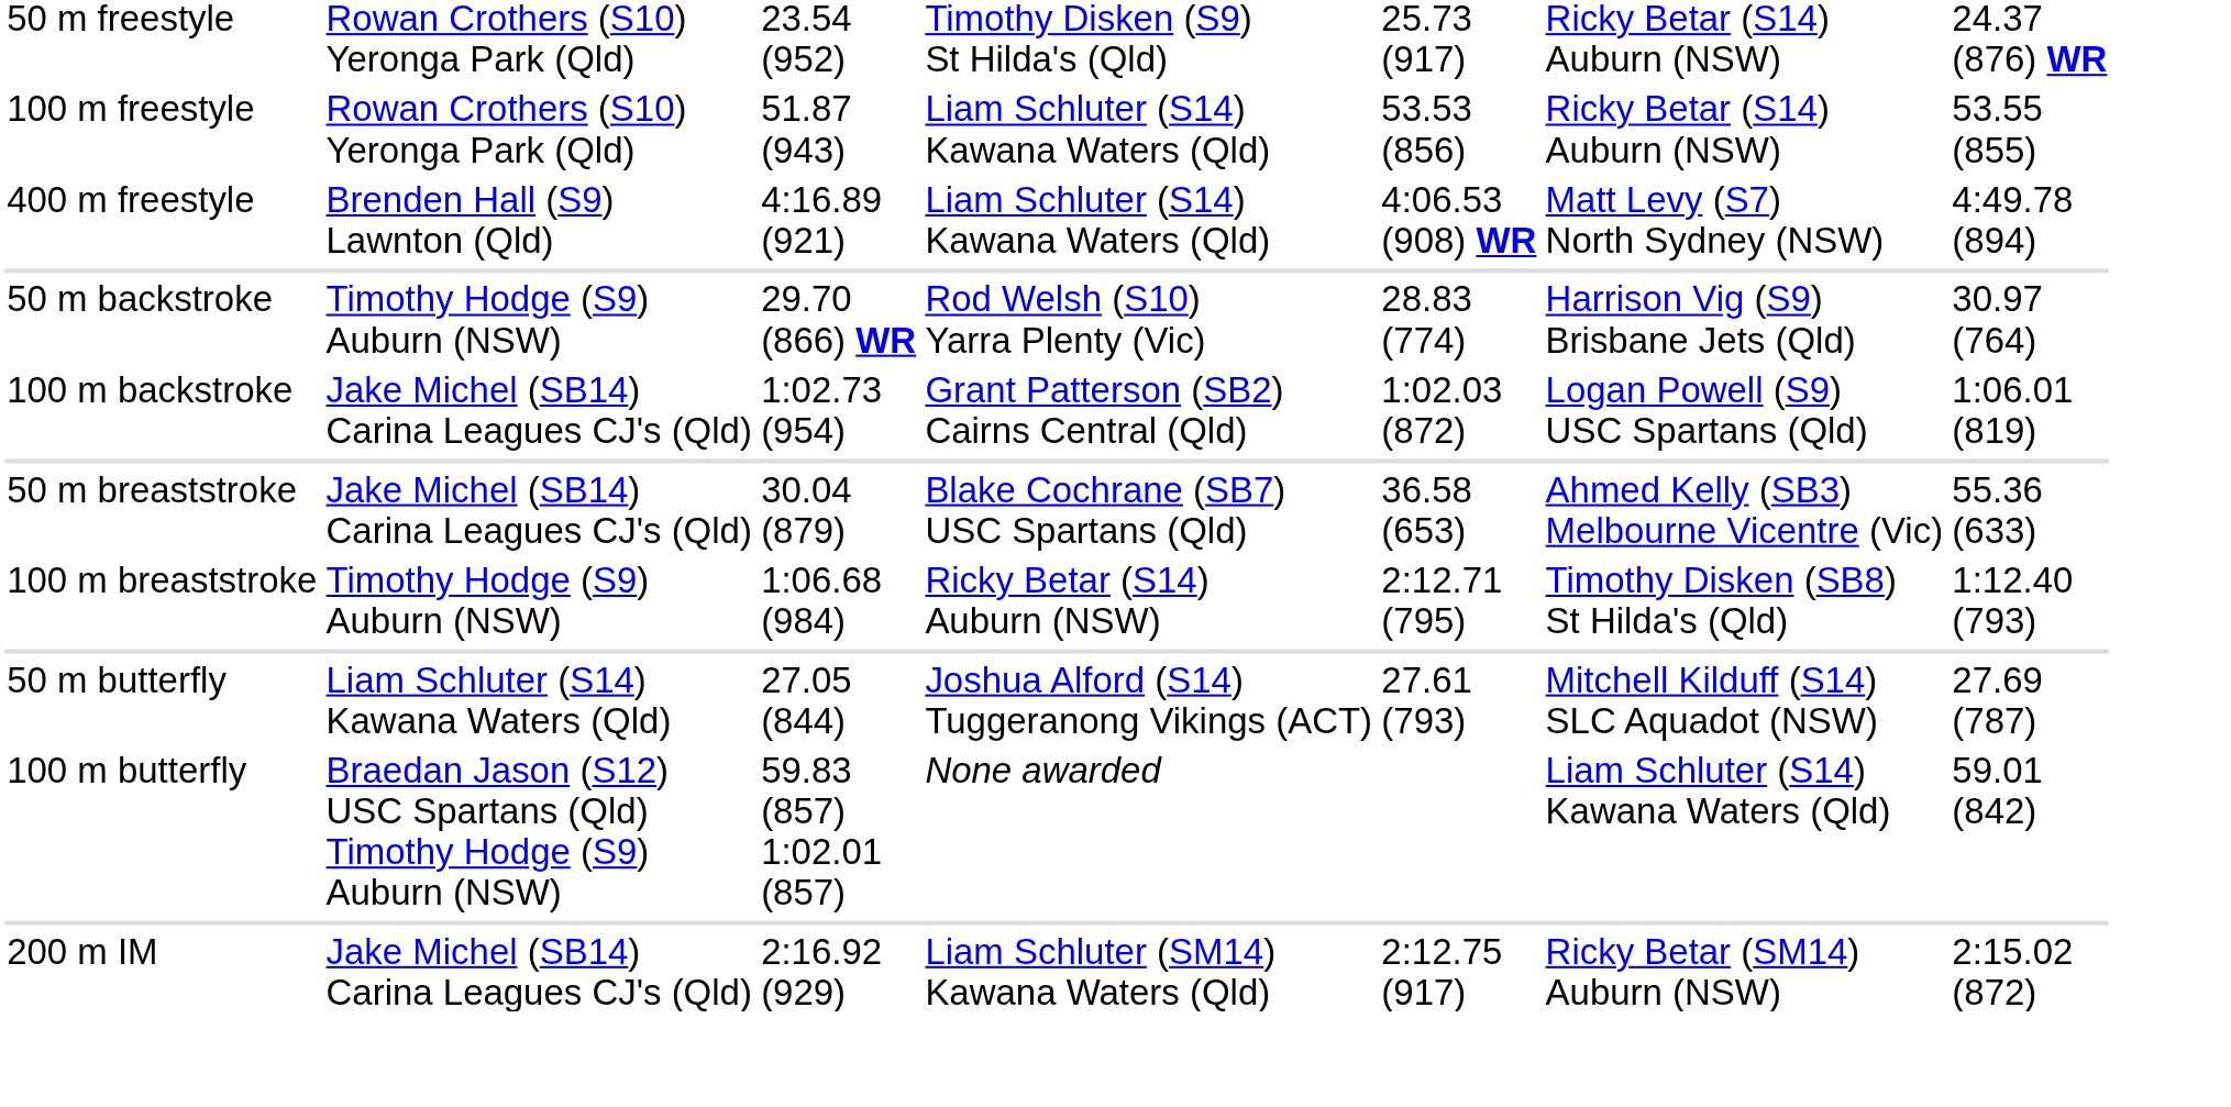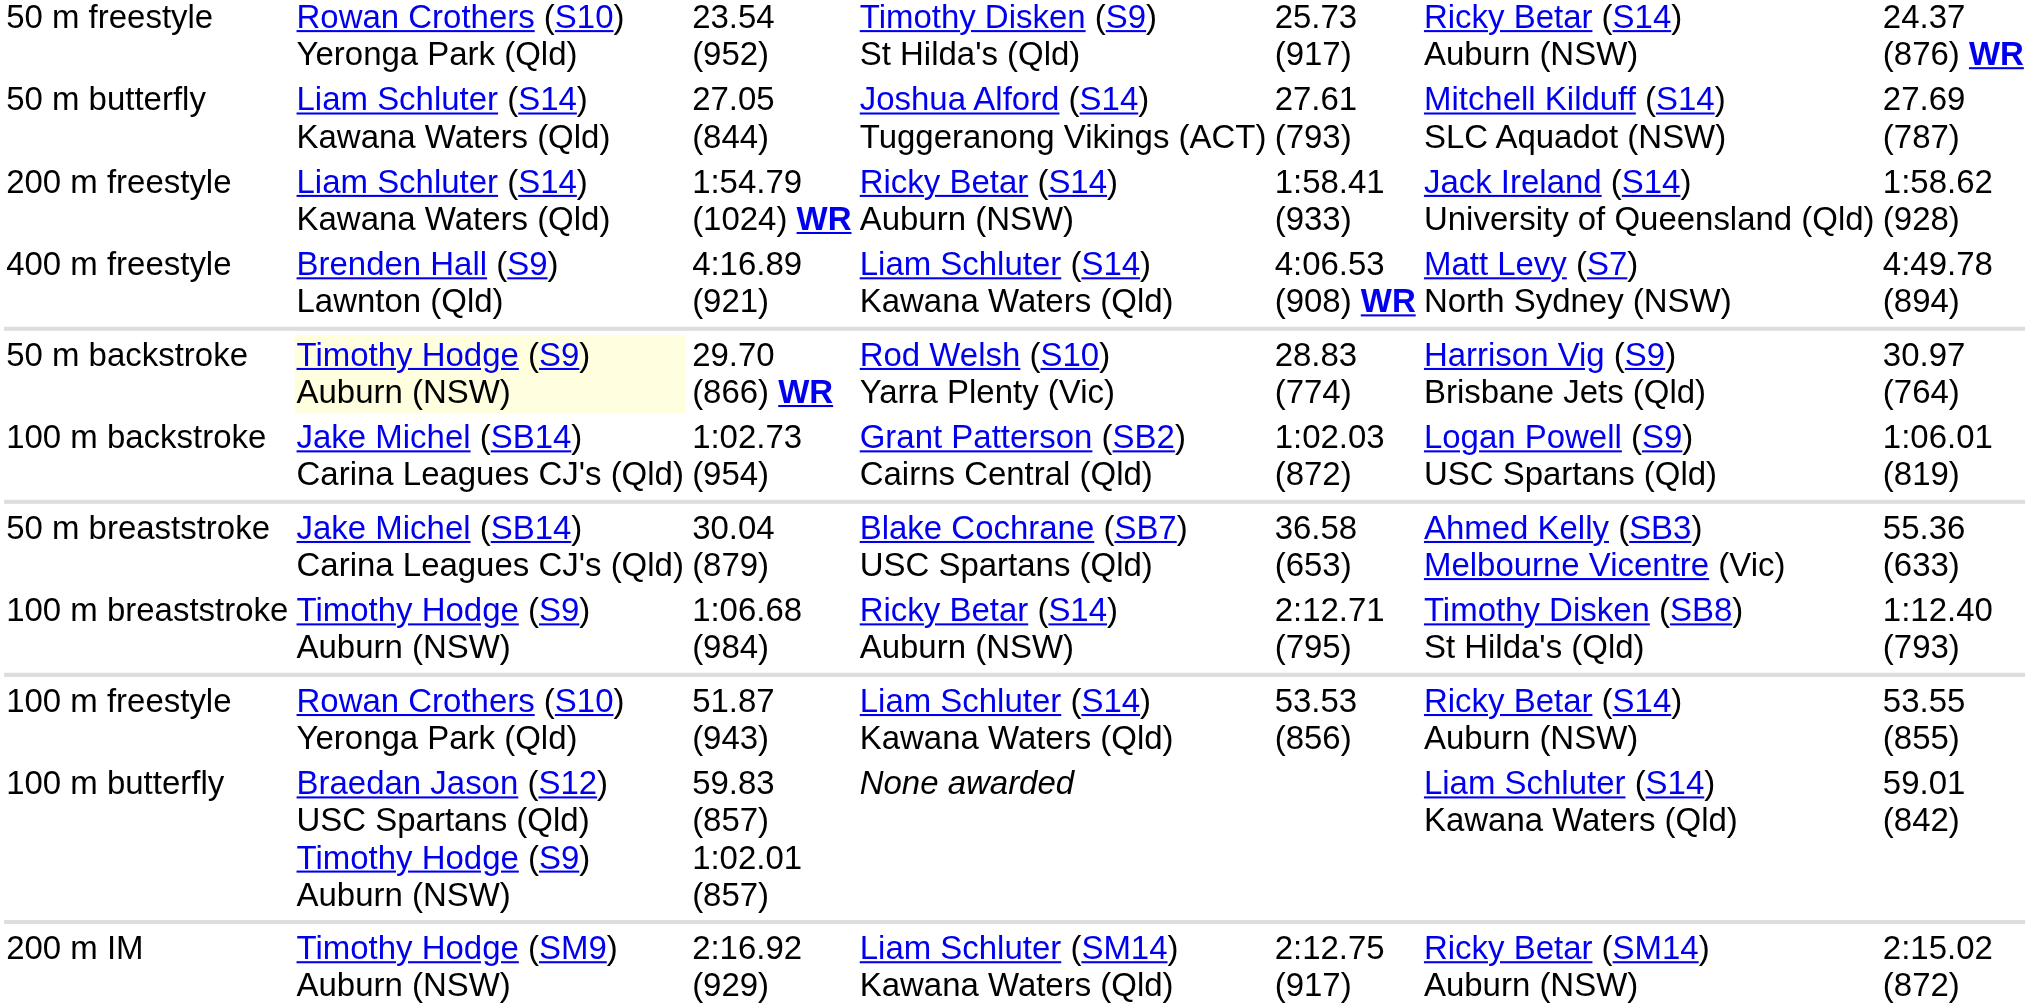 <table>
 <tr valign="top">
 <td>50 m freestyle</td>
 <td><a href='#'>Rowan Crothers</a> (<a href='#'>S10</a>)<br>Yeronga Park (Qld)</td>
 <td>23.54<br>(952)</td>
 <td><a href='#'>Timothy Disken</a> (<a href='#'>S9</a>)<br>St Hilda's (Qld)</td>
 <td>25.73<br>(917)</td>
 <td><a href='#'>Ricky Betar</a> (<a href='#'>S14</a>)<br>Auburn (NSW)</td>
 <td>24.37<br>(876) <strong><a href='#'>WR</a></strong></td>
 </tr>
 <tr valign="top">
-<td>100 m freestyle</td>
-<td><a href='#'>Rowan Crothers</a> (<a href='#'>S10</a>)<br>Yeronga Park (Qld)</td>
-<td>51.87<br>(943)</td>
+<td>50 m butterfly</td>
 <td><a href='#'>Liam Schluter</a> (<a href='#'>S14</a>)<br>Kawana Waters (Qld)</td>
-<td>53.53<br>(856)</td>
+<td>27.05<br>(844)</td>
+<td><a href='#'>Joshua Alford</a> (<a href='#'>S14</a>)<br>Tuggeranong Vikings (ACT)</td>
+<td>27.61<br>(793)</td>
+<td><a href='#'>Mitchell Kilduff</a> (<a href='#'>S14</a>)<br>SLC Aquadot (NSW)</td>
+<td>27.69<br>(787)</td>
+</tr>
+<tr valign="top">
+<td>200 m freestyle</td>
+<td><a href='#'>Liam Schluter</a> (<a href='#'>S14</a>)<br>Kawana Waters (Qld)</td>
+<td>1:54.79<br>(1024) <strong><a href='#'>WR</a></strong></td>
 <td><a href='#'>Ricky Betar</a> (<a href='#'>S14</a>)<br>Auburn (NSW)</td>
-<td>53.55<br>(855)</td>
+<td>1:58.41<br>(933)</td>
+<td><a href='#'>Jack Ireland</a> (<a href='#'>S14</a>)<br>University of Queensland (Qld)</td>
+<td>1:58.62<br>(928)</td>
 </tr>
 <tr valign="top">
 <td>400 m freestyle</td>
 <td><a href='#'>Brenden Hall</a> (<a href='#'>S9</a>)<br>Lawnton (Qld)</td>
 <td>4:16.89<br>(921)</td>
 <td><a href='#'>Liam Schluter</a> (<a href='#'>S14</a>)<br>Kawana Waters (Qld)</td>
 <td>4:06.53<br>(908) <strong><a href='#'>WR</a></strong></td>
 <td><a href='#'>Matt Levy</a> (<a href='#'>S7</a>)<br>North Sydney (NSW)</td>
 <td>4:49.78<br>(894)</td>
 </tr>
 <tr bgcolor=#DDDDDD>
 <td colspan=7></td>
 </tr>
 <tr valign="top">
 <td>50 m backstroke</td>
-<td><a href='#'>Timothy Hodge</a> (<a href='#'>S9</a>)<br>Auburn (NSW)</td>
+<td style="background: lightyellow;"><a href='#'>Timothy Hodge</a> (<a href='#'>S9</a>)<br>Auburn (NSW)</td>
 <td>29.70<br>(866) <strong><a href='#'>WR</a></strong></td>
 <td><a href='#'>Rod Welsh</a> (<a href='#'>S10</a>)<br>Yarra Plenty (Vic)</td>
 <td>28.83<br>(774)</td>
 <td><a href='#'>Harrison Vig</a> (<a href='#'>S9</a>)<br>Brisbane Jets (Qld)</td>
 <td>30.97<br>(764)</td>
 </tr>
 <tr valign="top">
 <td>100 m backstroke</td>
 <td><a href='#'>Jake Michel</a> (<a href='#'>SB14</a>)<br>Carina Leagues CJ's (Qld)</td>
 <td>1:02.73<br>(954)</td>
 <td><a href='#'>Grant Patterson</a> (<a href='#'>SB2</a>)<br>Cairns Central (Qld)</td>
 <td>1:02.03<br>(872)</td>
 <td><a href='#'>Logan Powell</a> (<a href='#'>S9</a>)<br>USC Spartans (Qld)</td>
 <td>1:06.01<br>(819)</td>
 </tr>
 <tr bgcolor=#DDDDDD>
 <td colspan=7></td>
 </tr>
 <tr valign="top">
 <td>50 m breaststroke</td>
 <td><a href='#'>Jake Michel</a> (<a href='#'>SB14</a>)<br>Carina Leagues CJ's (Qld)</td>
 <td>30.04<br>(879)</td>
 <td><a href='#'>Blake Cochrane</a> (<a href='#'>SB7</a>)<br>USC Spartans (Qld)</td>
 <td>36.58<br>(653)</td>
 <td><a href='#'>Ahmed Kelly</a> (<a href='#'>SB3</a>)<br><a href='#'>Melbourne Vicentre</a> (Vic)</td>
 <td>55.36<br>(633)</td>
 </tr>
 <tr valign="top">
 <td>100 m breaststroke</td>
 <td><a href='#'>Timothy Hodge</a> (<a href='#'>S9</a>)<br>Auburn (NSW)</td>
 <td>1:06.68<br>(984)</td>
 <td><a href='#'>Ricky Betar</a> (<a href='#'>S14</a>)<br>Auburn (NSW)</td>
 <td>2:12.71<br>(795)</td>
 <td><a href='#'>Timothy Disken</a> (<a href='#'>SB8</a>)<br>St Hilda's (Qld)</td>
 <td>1:12.40<br>(793)</td>
 </tr>
 <tr bgcolor=#DDDDDD>
 <td colspan=7></td>
 </tr>
 <tr valign="top">
-<td>50 m butterfly</td>
+<td>100 m freestyle</td>
+<td><a href='#'>Rowan Crothers</a> (<a href='#'>S10</a>)<br>Yeronga Park (Qld)</td>
+<td>51.87<br>(943)</td>
 <td><a href='#'>Liam Schluter</a> (<a href='#'>S14</a>)<br>Kawana Waters (Qld)</td>
-<td>27.05<br>(844)</td>
-<td><a href='#'>Joshua Alford</a> (<a href='#'>S14</a>)<br>Tuggeranong Vikings (ACT)</td>
-<td>27.61<br>(793)</td>
-<td><a href='#'>Mitchell Kilduff</a> (<a href='#'>S14</a>)<br>SLC Aquadot (NSW)</td>
-<td>27.69<br>(787)</td>
+<td>53.53<br>(856)</td>
+<td><a href='#'>Ricky Betar</a> (<a href='#'>S14</a>)<br>Auburn (NSW)</td>
+<td>53.55<br>(855)</td>
 </tr>
 <tr valign="top">
 <td>100 m butterfly</td>
 <td><a href='#'>Braedan Jason</a> (<a href='#'>S12</a>)<br>USC Spartans (Qld)<br><a href='#'>Timothy Hodge</a> (<a href='#'>S9</a>)<br>Auburn (NSW)</td>
 <td>59.83<br>(857)<br>1:02.01<br>(857)</td>
 <td colspan=2><em>None awarded</em></td>
 <td><a href='#'>Liam Schluter</a> (<a href='#'>S14</a>)<br>Kawana Waters (Qld)</td>
 <td>59.01<br>(842)</td>
 </tr>
 <tr bgcolor=#DDDDDD>
 <td colspan=7></td>
 </tr>
 <tr valign="top">
 <td>200 m IM</td>
-<td><a href='#'>Jake Michel</a> (<a href='#'>SB14</a>)<br>Carina Leagues CJ's (Qld)</td>
+<td><a href='#'>Timothy Hodge</a> (<a href='#'>SM9</a>)<br>Auburn (NSW)</td>
 <td>2:16.92<br>(929)</td>
 <td><a href='#'>Liam Schluter</a> (<a href='#'>SM14</a>)<br>Kawana Waters (Qld)</td>
 <td>2:12.75<br>(917)</td>
 <td><a href='#'>Ricky Betar</a> (<a href='#'>SM14</a>)<br>Auburn (NSW)</td>
 <td>2:15.02<br>(872)</td>
 </tr>
 </table>
